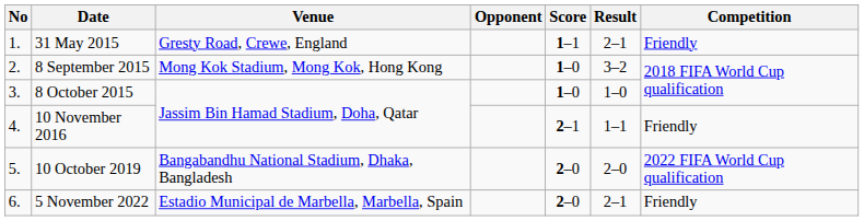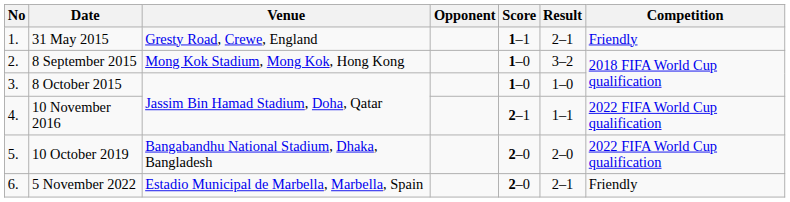 <table class="wikitable" style="font-size:100%;">
 <tr>
 <th>No</th>
 <th>Date</th>
 <th>Venue</th>
 <th>Opponent</th>
 <th>Score</th>
 <th>Result</th>
 <th>Competition</th>
 </tr>
 <tr>
 <td>1.</td>
 <td>31 May 2015</td>
 <td><a href='#'>Gresty Road</a>, <a href='#'>Crewe</a>, England</td>
 <td></td>
 <td align=center><strong>1</strong>–1</td>
 <td align=center>2–1</td>
 <td><a href='#'>Friendly</a></td>
 </tr>
 <tr>
 <td>2.</td>
 <td>8 September 2015</td>
 <td><a href='#'>Mong Kok Stadium</a>, <a href='#'>Mong Kok</a>, Hong Kong</td>
 <td></td>
 <td align=center><strong>1</strong>–0</td>
 <td align=center>3–2</td>
 <td rowspan=2><a href='#'>2018 FIFA World Cup qualification</a></td>
 </tr>
 <tr>
 <td>3.</td>
 <td>8 October 2015</td>
 <td rowspan=2><a href='#'>Jassim Bin Hamad Stadium</a>, <a href='#'>Doha</a>, Qatar</td>
 <td></td>
 <td align=center><strong>1</strong>–0</td>
 <td align=center>1–0</td>
 </tr>
 <tr>
 <td>4.</td>
 <td>10 November 2016</td>
 <td></td>
 <td align=center><strong>2</strong>–1</td>
 <td align=center>1–1</td>
-<td>Friendly</td>
+<td><a href='#'>2022 FIFA World Cup qualification</a></td>
 </tr>
 <tr>
 <td>5.</td>
 <td>10 October 2019</td>
 <td><a href='#'>Bangabandhu National Stadium</a>, <a href='#'>Dhaka</a>, Bangladesh</td>
 <td></td>
 <td align=center><strong>2</strong>–0</td>
 <td align=center>2–0</td>
 <td><a href='#'>2022 FIFA World Cup qualification</a></td>
 </tr>
 <tr>
 <td>6.</td>
 <td>5 November 2022</td>
 <td><a href='#'>Estadio Municipal de Marbella</a>, <a href='#'>Marbella</a>, Spain</td>
 <td></td>
 <td align=center><strong>2</strong>–0</td>
 <td align=center>2–1</td>
 <td>Friendly</td>
 </tr>
 </table>
